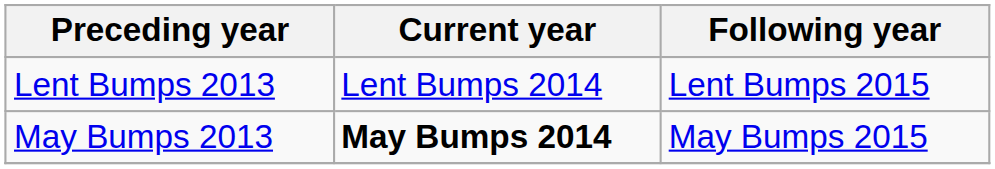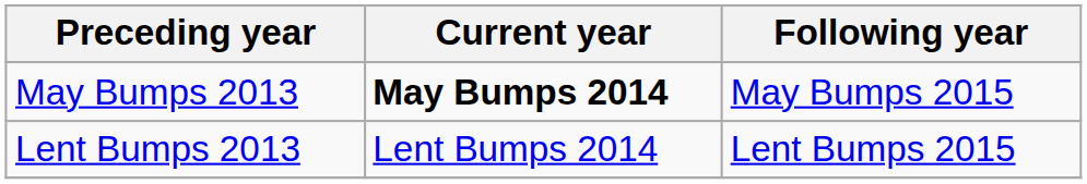 <table class="wikitable" style="margin: 1em auto;">
 <tr>
 <th width=150>Preceding year</th>
 <th width=150>Current year</th>
 <th width=150>Following year</th>
 </tr>
 <tr>
+<td><a href='#'>May Bumps 2013</a></td>
+<td><strong>May Bumps 2014</strong></td>
+<td><a href='#'>May Bumps 2015</a></td>
+</tr>
+<tr>
 <td><a href='#'>Lent Bumps 2013</a></td>
 <td><a href='#'>Lent Bumps 2014</a></td>
 <td><a href='#'>Lent Bumps 2015</a></td>
 </tr>
 <tr>
-<td><a href='#'>May Bumps 2013</a></td>
-<td><strong>May Bumps 2014</strong></td>
-<td><a href='#'>May Bumps 2015</a></td>
-</tr>
-<tr>
 </tr>
 </table>
